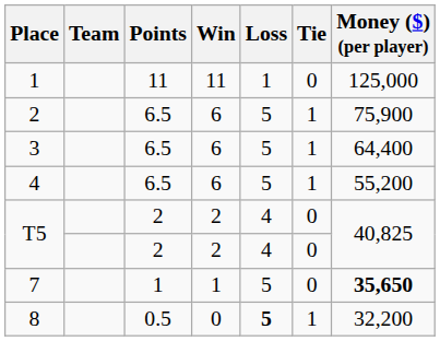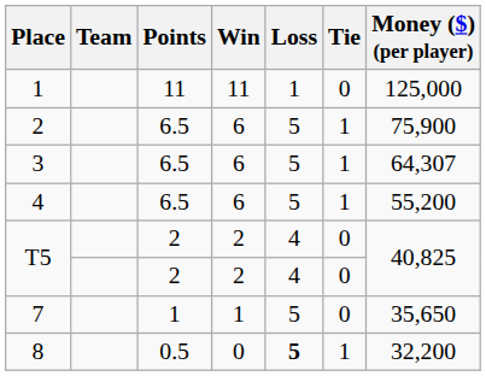 <table class=wikitable style=text-align:center>
 <tr>
 <th>Place</th>
 <th>Team</th>
 <th>Points</th>
 <th>Win</th>
 <th>Loss</th>
 <th>Tie</th>
 <th>Money (<a href='#'>$</a>)<br><small>(per player)</small></th>
 </tr>
 <tr>
 <td>1</td>
 <td align=left></td>
 <td>11</td>
 <td>11</td>
 <td>1</td>
 <td>0</td>
 <td>125,000</td>
 </tr>
 <tr>
 <td>2</td>
 <td align=left></td>
 <td>6.5</td>
 <td>6</td>
 <td>5</td>
 <td>1</td>
 <td>75,900</td>
 </tr>
 <tr>
 <td>3</td>
 <td align=left></td>
 <td>6.5</td>
 <td>6</td>
 <td>5</td>
 <td>1</td>
-<td>64,400</td>
+<td>64,307</td>
 </tr>
 <tr>
 <td>4</td>
 <td align=left></td>
 <td>6.5</td>
 <td>6</td>
 <td>5</td>
 <td>1</td>
 <td>55,200</td>
 </tr>
 <tr>
 <td rowspan=2>T5</td>
 <td align=left></td>
 <td>2</td>
 <td>2</td>
 <td>4</td>
 <td>0</td>
 <td rowspan=2>40,825</td>
 </tr>
 <tr>
 <td align=left></td>
 <td>2</td>
 <td>2</td>
 <td>4</td>
 <td>0</td>
 </tr>
 <tr>
 <td>7</td>
 <td align=left></td>
 <td>1</td>
 <td>1</td>
 <td>5</td>
 <td>0</td>
-<td><strong>35,650</strong></td>
+<td>35,650</td>
 </tr>
 <tr>
 <td>8</td>
 <td align=left></td>
 <td>0.5</td>
 <td>0</td>
 <td><strong>5</strong></td>
 <td>1</td>
 <td>32,200</td>
 </tr>
 </table>
